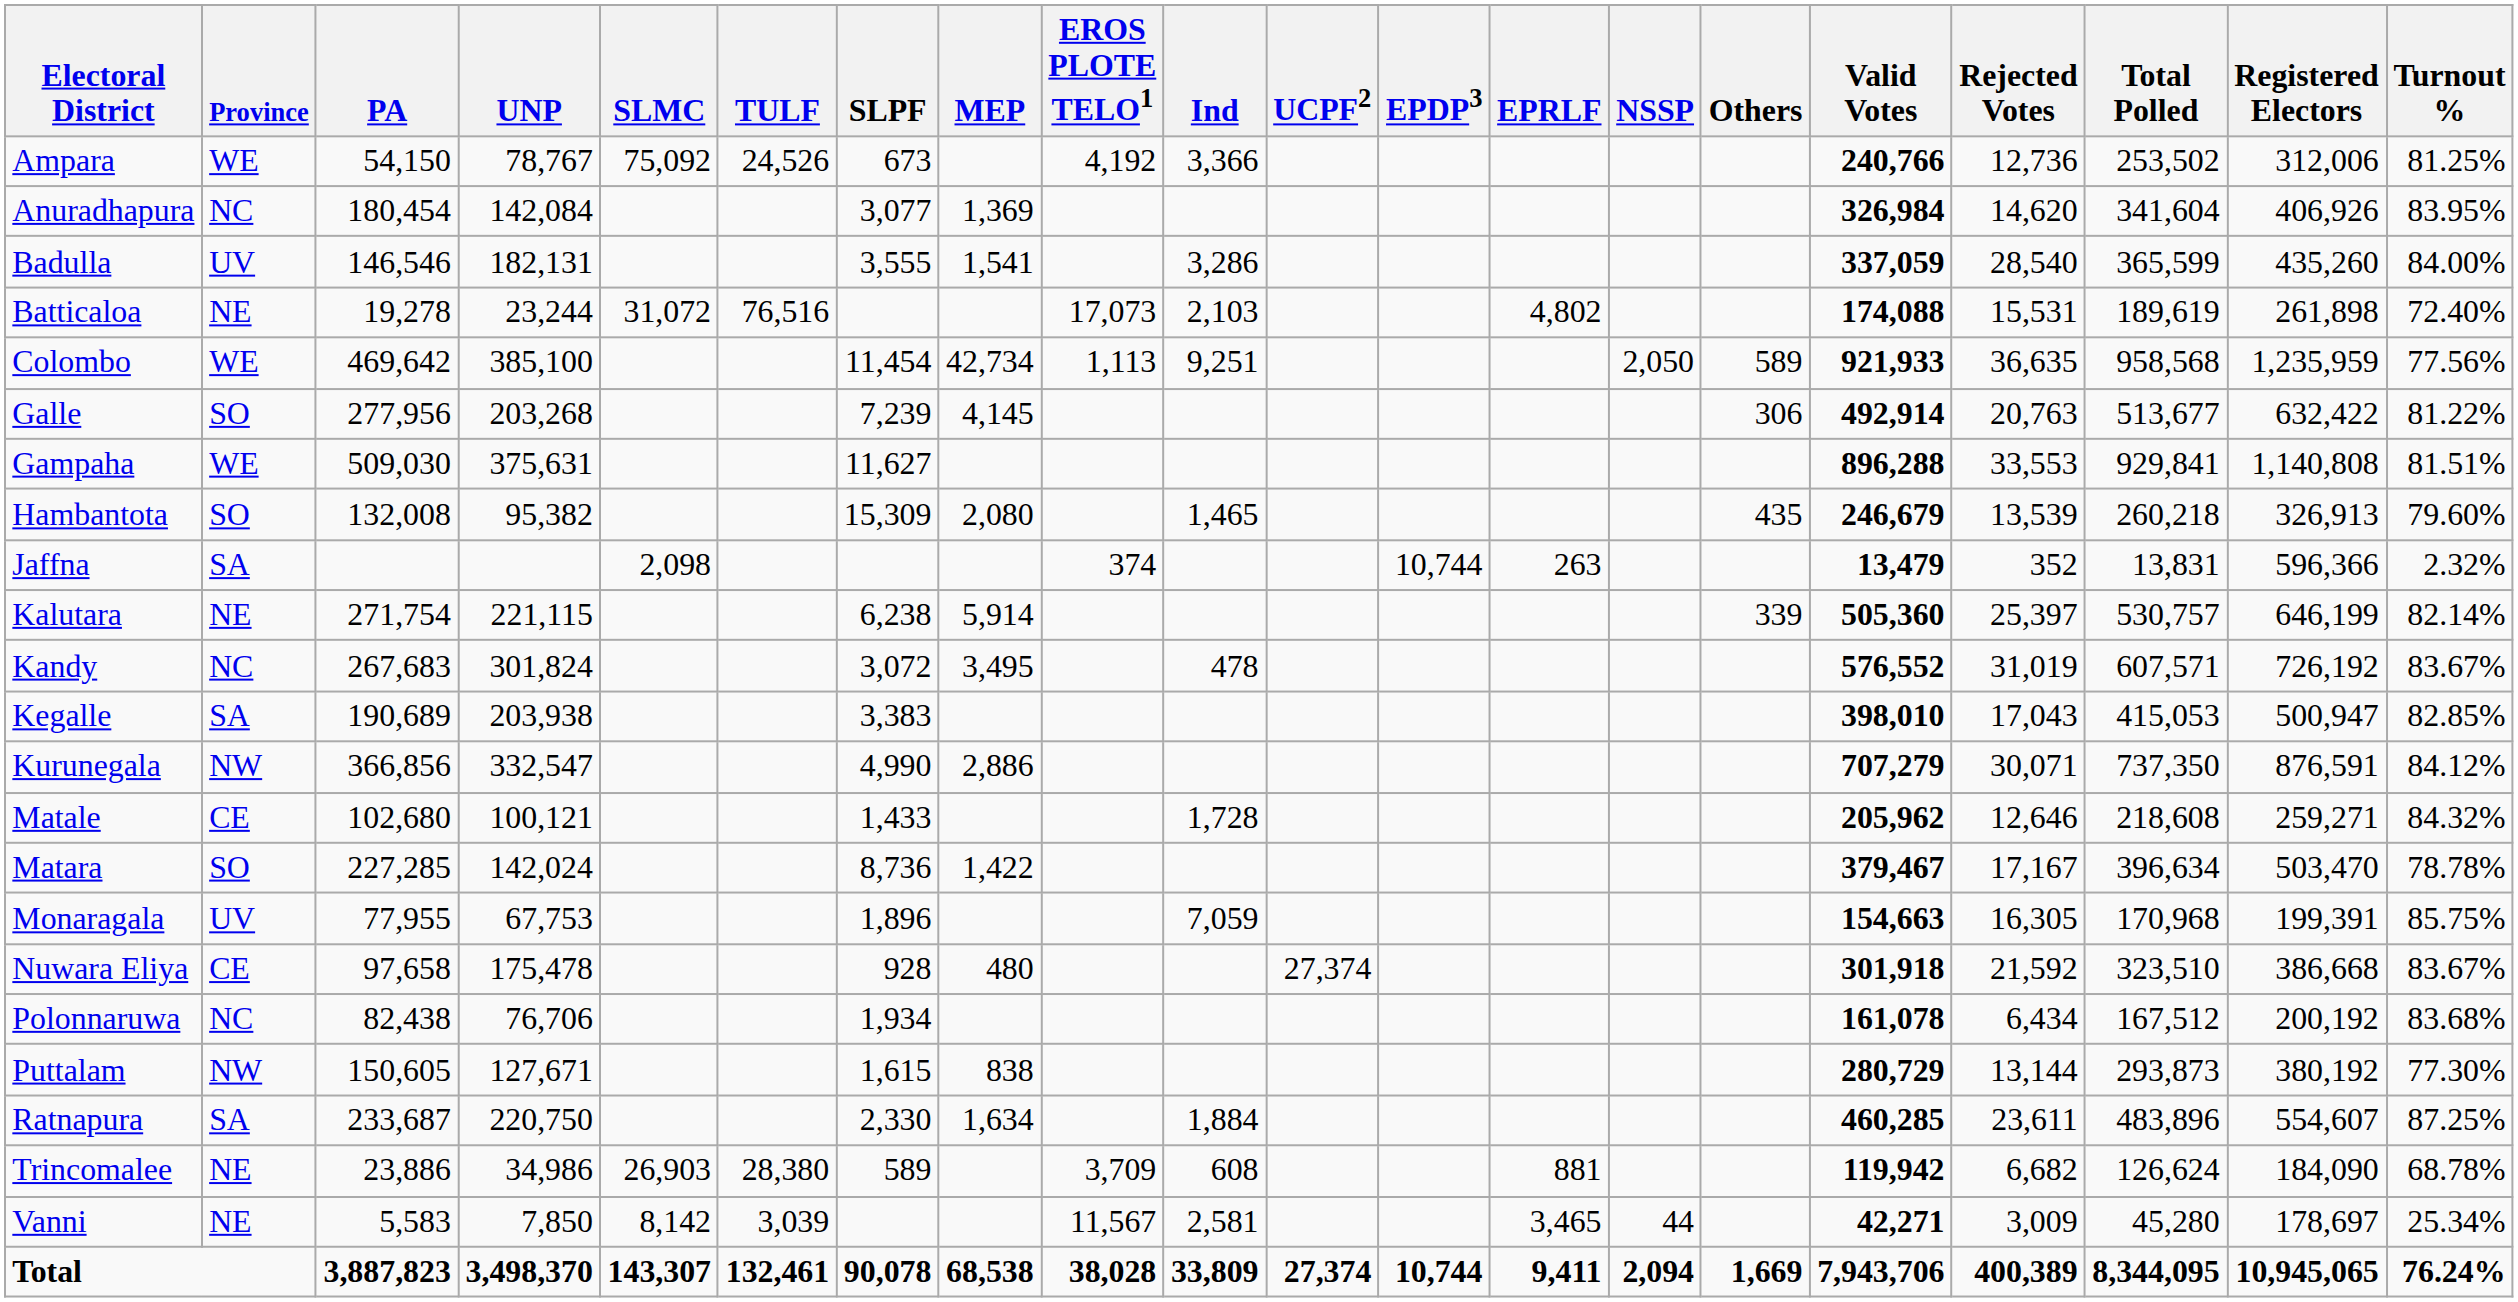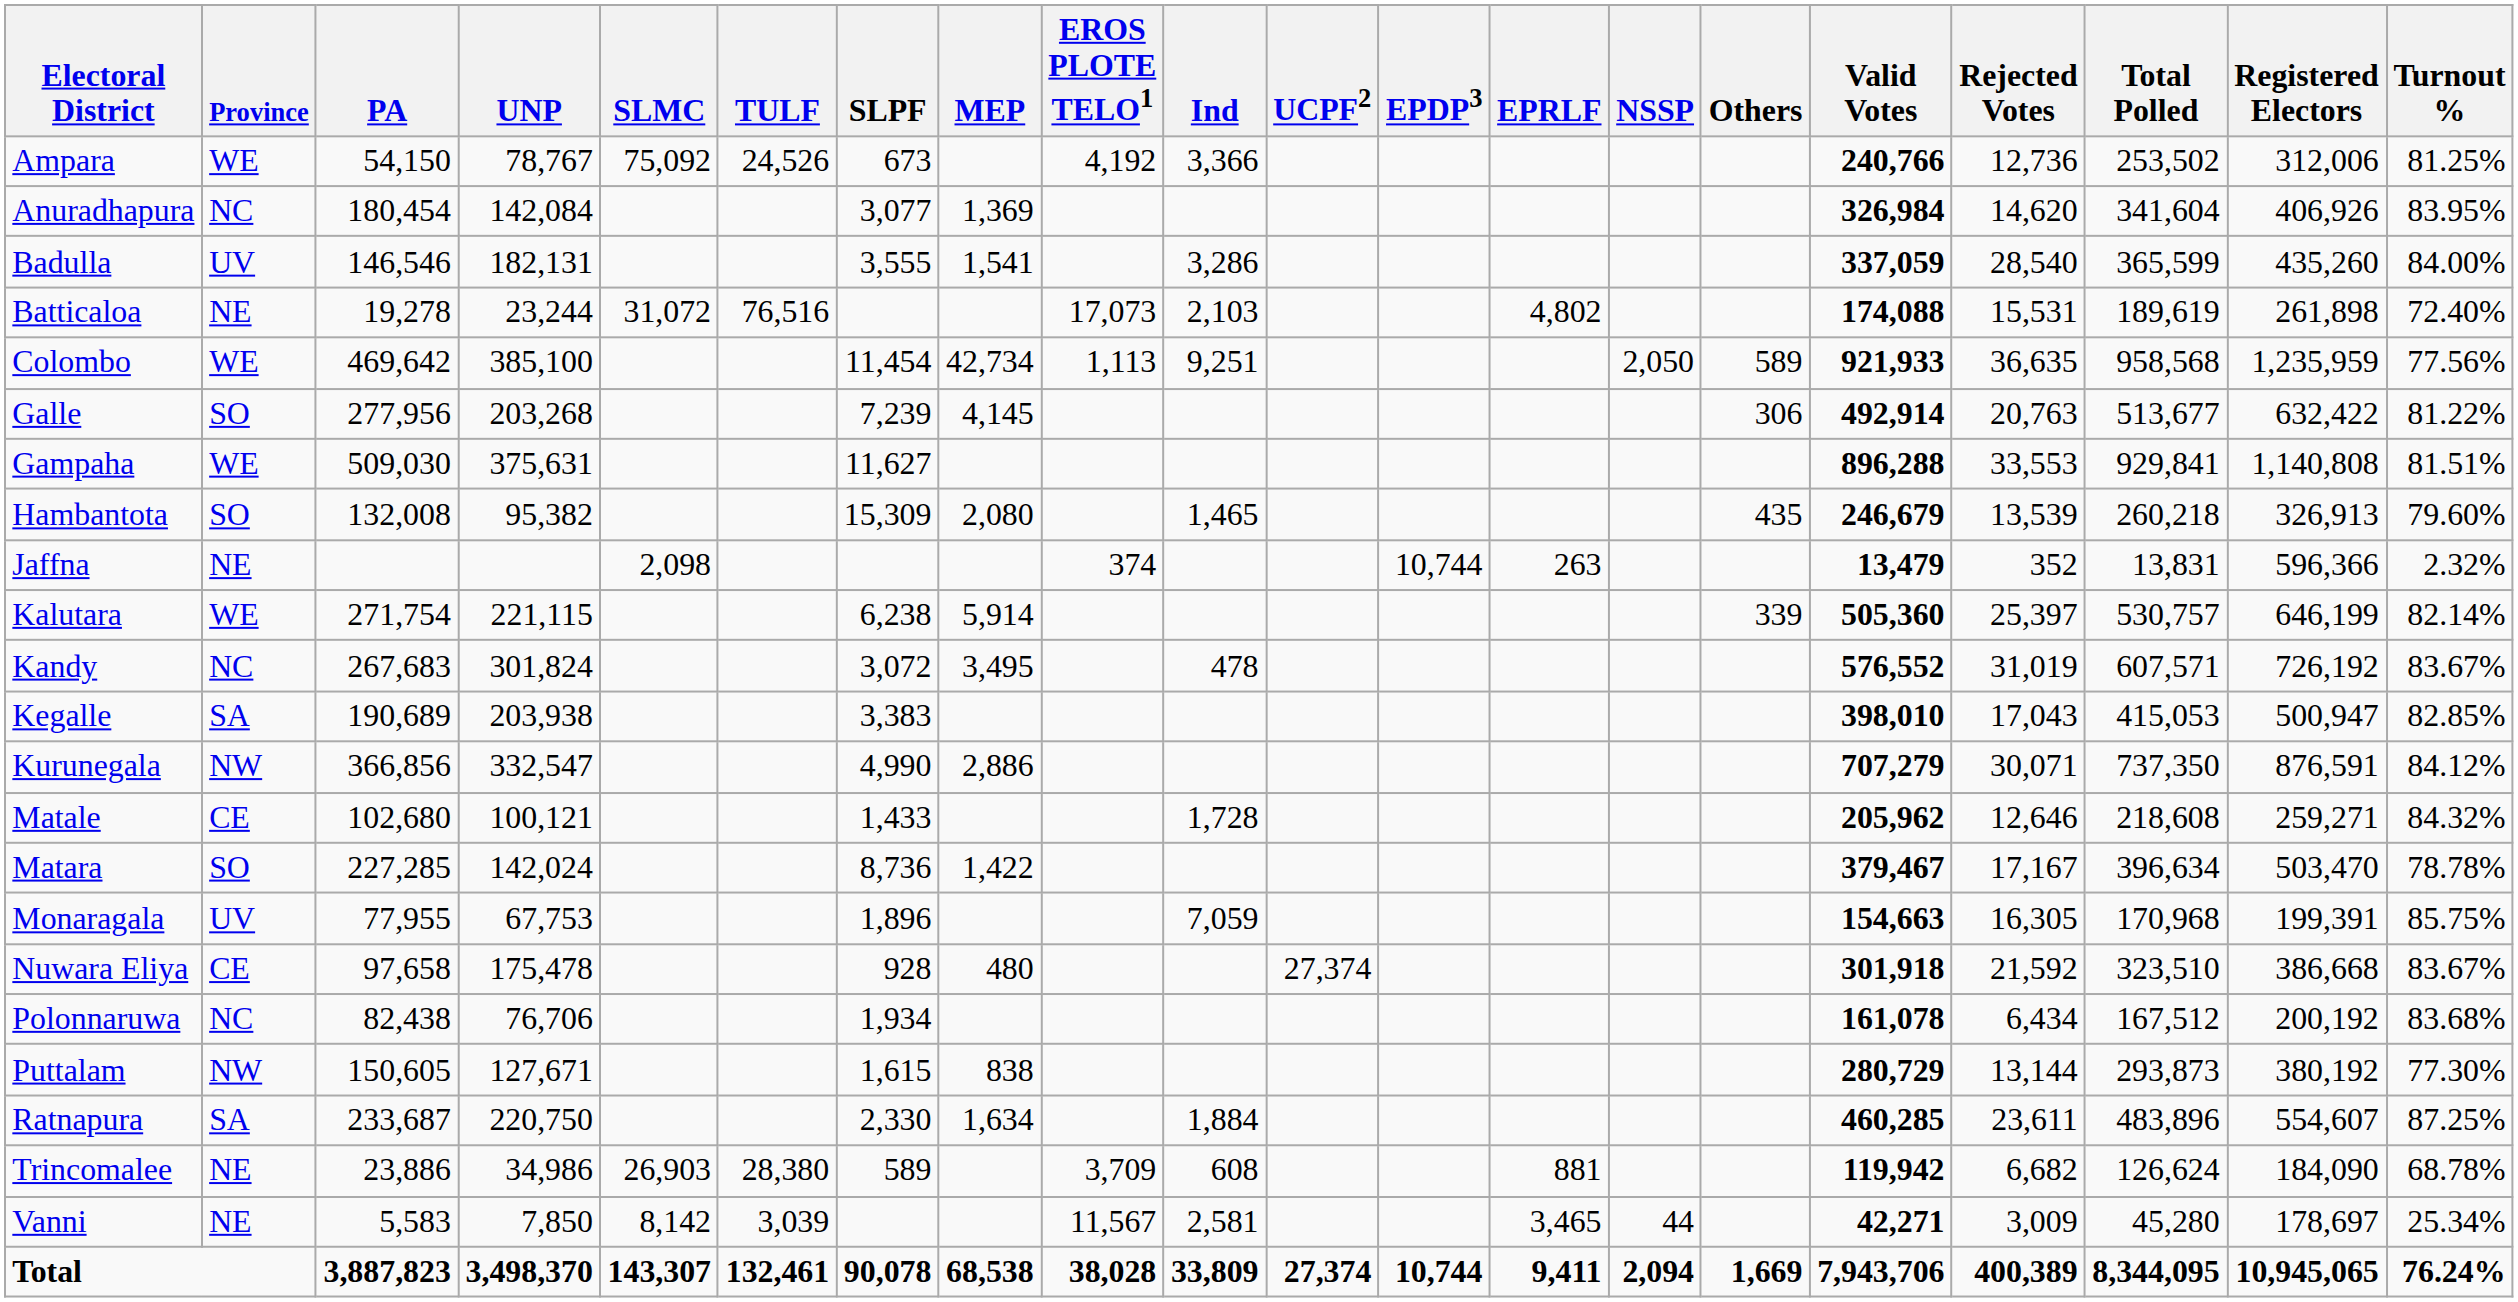 <table class="wikitable sortable" border="1" style="text-align:right;">
 <tr valign=bottom>
 <th><a href='#'>Electoral<br>District</a><br></th>
 <th><small><a href='#'>Province</a><br></small></th>
 <th><a href='#'>PA</a><br></th>
 <th><a href='#'>UNP</a><br></th>
 <th><a href='#'>SLMC</a><br></th>
 <th><a href='#'>TULF</a><br></th>
 <th>SLPF<br></th>
 <th><a href='#'>MEP</a><br></th>
 <th><a href='#'>EROS</a><br><a href='#'>PLOTE</a><br><a href='#'>TELO</a><sup>1</sup><br></th>
 <th><a href='#'>Ind</a><br></th>
 <th><a href='#'>UCPF</a><sup>2</sup><br></th>
 <th><a href='#'>EPDP</a><sup>3</sup><br></th>
 <th><a href='#'>EPRLF</a><br></th>
 <th><a href='#'>NSSP</a><br></th>
 <th>Others<br></th>
 <th>Valid<br>Votes<br></th>
 <th>Rejected<br>Votes<br></th>
 <th>Total<br>Polled<br></th>
 <th>Registered<br>Electors<br></th>
 <th>Turnout<br>%<br></th>
 </tr>
 <tr>
 <td align=left><a href='#'>Ampara</a></td>
 <td align=left><a href='#'>WE</a></td>
 <td>54,150</td>
 <td>78,767</td>
 <td>75,092</td>
 <td>24,526</td>
 <td>673</td>
 <td></td>
 <td>4,192</td>
 <td>3,366</td>
 <td></td>
 <td></td>
 <td></td>
 <td></td>
 <td></td>
 <td><strong>240,766</strong></td>
 <td>12,736</td>
 <td>253,502</td>
 <td>312,006</td>
 <td>81.25%</td>
 </tr>
 <tr>
 <td align=left><a href='#'>Anuradhapura</a></td>
 <td align=left><a href='#'>NC</a></td>
 <td>180,454</td>
 <td>142,084</td>
 <td></td>
 <td></td>
 <td>3,077</td>
 <td>1,369</td>
 <td></td>
 <td></td>
 <td></td>
 <td></td>
 <td></td>
 <td></td>
 <td></td>
 <td><strong>326,984</strong></td>
 <td>14,620</td>
 <td>341,604</td>
 <td>406,926</td>
 <td>83.95%</td>
 </tr>
 <tr>
 <td align=left><a href='#'>Badulla</a></td>
 <td align=left><a href='#'>UV</a></td>
 <td>146,546</td>
 <td>182,131</td>
 <td></td>
 <td></td>
 <td>3,555</td>
 <td>1,541</td>
 <td></td>
 <td>3,286</td>
 <td></td>
 <td></td>
 <td></td>
 <td></td>
 <td></td>
 <td><strong>337,059</strong></td>
 <td>28,540</td>
 <td>365,599</td>
 <td>435,260</td>
 <td>84.00%</td>
 </tr>
 <tr>
 <td align=left><a href='#'>Batticaloa</a></td>
 <td align=left><a href='#'>NE</a></td>
 <td>19,278</td>
 <td>23,244</td>
 <td>31,072</td>
 <td>76,516</td>
 <td></td>
 <td></td>
 <td>17,073</td>
 <td>2,103</td>
 <td></td>
 <td></td>
 <td>4,802</td>
 <td></td>
 <td></td>
 <td><strong>174,088</strong></td>
 <td>15,531</td>
 <td>189,619</td>
 <td>261,898</td>
 <td>72.40%</td>
 </tr>
 <tr>
 <td align=left><a href='#'>Colombo</a></td>
 <td align=left><a href='#'>WE</a></td>
 <td>469,642</td>
 <td>385,100</td>
 <td></td>
 <td></td>
 <td>11,454</td>
 <td>42,734</td>
 <td>1,113</td>
 <td>9,251</td>
 <td></td>
 <td></td>
 <td></td>
 <td>2,050</td>
 <td>589</td>
 <td><strong>921,933</strong></td>
 <td>36,635</td>
 <td>958,568</td>
 <td>1,235,959</td>
 <td>77.56%</td>
 </tr>
 <tr>
 <td align=left><a href='#'>Galle</a></td>
 <td align=left><a href='#'>SO</a></td>
 <td>277,956</td>
 <td>203,268</td>
 <td></td>
 <td></td>
 <td>7,239</td>
 <td>4,145</td>
 <td></td>
 <td></td>
 <td></td>
 <td></td>
 <td></td>
 <td></td>
 <td>306</td>
 <td><strong>492,914</strong></td>
 <td>20,763</td>
 <td>513,677</td>
 <td>632,422</td>
 <td>81.22%</td>
 </tr>
 <tr>
 <td align=left><a href='#'>Gampaha</a></td>
 <td align=left><a href='#'>WE</a></td>
 <td>509,030</td>
 <td>375,631</td>
 <td></td>
 <td></td>
 <td>11,627</td>
 <td></td>
 <td></td>
 <td></td>
 <td></td>
 <td></td>
 <td></td>
 <td></td>
 <td></td>
 <td><strong>896,288</strong></td>
 <td>33,553</td>
 <td>929,841</td>
 <td>1,140,808</td>
 <td>81.51%</td>
 </tr>
 <tr>
 <td align=left><a href='#'>Hambantota</a></td>
 <td align=left><a href='#'>SO</a></td>
 <td>132,008</td>
 <td>95,382</td>
 <td></td>
 <td></td>
 <td>15,309</td>
 <td>2,080</td>
 <td></td>
 <td>1,465</td>
 <td></td>
 <td></td>
 <td></td>
 <td></td>
 <td>435</td>
 <td><strong>246,679</strong></td>
 <td>13,539</td>
 <td>260,218</td>
 <td>326,913</td>
 <td>79.60%</td>
 </tr>
 <tr>
 <td align=left><a href='#'>Jaffna</a></td>
-<td align=left><a href='#'>SA</a></td>
+<td align=left><a href='#'>NE</a></td>
 <td></td>
 <td></td>
 <td>2,098</td>
 <td></td>
 <td></td>
 <td></td>
 <td>374</td>
 <td></td>
 <td></td>
 <td>10,744</td>
 <td>263</td>
 <td></td>
 <td></td>
 <td><strong>13,479</strong></td>
 <td>352</td>
 <td>13,831</td>
 <td>596,366</td>
 <td>2.32%</td>
 </tr>
 <tr>
 <td align=left><a href='#'>Kalutara</a></td>
-<td align=left><a href='#'>NE</a></td>
+<td align=left><a href='#'>WE</a></td>
 <td>271,754</td>
 <td>221,115</td>
 <td></td>
 <td></td>
 <td>6,238</td>
 <td>5,914</td>
 <td></td>
 <td></td>
 <td></td>
 <td></td>
 <td></td>
 <td></td>
 <td>339</td>
 <td><strong>505,360</strong></td>
 <td>25,397</td>
 <td>530,757</td>
 <td>646,199</td>
 <td>82.14%</td>
 </tr>
 <tr>
 <td align=left><a href='#'>Kandy</a></td>
 <td align=left><a href='#'>NC</a></td>
 <td>267,683</td>
 <td>301,824</td>
 <td></td>
 <td></td>
 <td>3,072</td>
 <td>3,495</td>
 <td></td>
 <td>478</td>
 <td></td>
 <td></td>
 <td></td>
 <td></td>
 <td></td>
 <td><strong>576,552</strong></td>
 <td>31,019</td>
 <td>607,571</td>
 <td>726,192</td>
 <td>83.67%</td>
 </tr>
 <tr>
 <td align=left><a href='#'>Kegalle</a></td>
 <td align=left><a href='#'>SA</a></td>
 <td>190,689</td>
 <td>203,938</td>
 <td></td>
 <td></td>
 <td>3,383</td>
 <td></td>
 <td></td>
 <td></td>
 <td></td>
 <td></td>
 <td></td>
 <td></td>
 <td></td>
 <td><strong>398,010</strong></td>
 <td>17,043</td>
 <td>415,053</td>
 <td>500,947</td>
 <td>82.85%</td>
 </tr>
 <tr>
 <td align=left><a href='#'>Kurunegala</a></td>
 <td align=left><a href='#'>NW</a></td>
 <td>366,856</td>
 <td>332,547</td>
 <td></td>
 <td></td>
 <td>4,990</td>
 <td>2,886</td>
 <td></td>
 <td></td>
 <td></td>
 <td></td>
 <td></td>
 <td></td>
 <td></td>
 <td><strong>707,279</strong></td>
 <td>30,071</td>
 <td>737,350</td>
 <td>876,591</td>
 <td>84.12%</td>
 </tr>
 <tr>
 <td align=left><a href='#'>Matale</a></td>
 <td align=left><a href='#'>CE</a></td>
 <td>102,680</td>
 <td>100,121</td>
 <td></td>
 <td></td>
 <td>1,433</td>
 <td></td>
 <td></td>
 <td>1,728</td>
 <td></td>
 <td></td>
 <td></td>
 <td></td>
 <td></td>
 <td><strong>205,962</strong></td>
 <td>12,646</td>
 <td>218,608</td>
 <td>259,271</td>
 <td>84.32%</td>
 </tr>
 <tr>
 <td align=left><a href='#'>Matara</a></td>
 <td align=left><a href='#'>SO</a></td>
 <td>227,285</td>
 <td>142,024</td>
 <td></td>
 <td></td>
 <td>8,736</td>
 <td>1,422</td>
 <td></td>
 <td></td>
 <td></td>
 <td></td>
 <td></td>
 <td></td>
 <td></td>
 <td><strong>379,467</strong></td>
 <td>17,167</td>
 <td>396,634</td>
 <td>503,470</td>
 <td>78.78%</td>
 </tr>
 <tr>
 <td align=left><a href='#'>Monaragala</a></td>
 <td align=left><a href='#'>UV</a></td>
 <td>77,955</td>
 <td>67,753</td>
 <td></td>
 <td></td>
 <td>1,896</td>
 <td></td>
 <td></td>
 <td>7,059</td>
 <td></td>
 <td></td>
 <td></td>
 <td></td>
 <td></td>
 <td><strong>154,663</strong></td>
 <td>16,305</td>
 <td>170,968</td>
 <td>199,391</td>
 <td>85.75%</td>
 </tr>
 <tr>
 <td align=left><a href='#'>Nuwara Eliya</a></td>
 <td align=left><a href='#'>CE</a></td>
 <td>97,658</td>
 <td>175,478</td>
 <td></td>
 <td></td>
 <td>928</td>
 <td>480</td>
 <td></td>
 <td></td>
 <td>27,374</td>
 <td></td>
 <td></td>
 <td></td>
 <td></td>
 <td><strong>301,918</strong></td>
 <td>21,592</td>
 <td>323,510</td>
 <td>386,668</td>
 <td>83.67%</td>
 </tr>
 <tr>
 <td align=left><a href='#'>Polonnaruwa</a></td>
 <td align=left><a href='#'>NC</a></td>
 <td>82,438</td>
 <td>76,706</td>
 <td></td>
 <td></td>
 <td>1,934</td>
 <td></td>
 <td></td>
 <td></td>
 <td></td>
 <td></td>
 <td></td>
 <td></td>
 <td></td>
 <td><strong>161,078</strong></td>
 <td>6,434</td>
 <td>167,512</td>
 <td>200,192</td>
 <td>83.68%</td>
 </tr>
 <tr>
 <td align=left><a href='#'>Puttalam</a></td>
 <td align=left><a href='#'>NW</a></td>
 <td>150,605</td>
 <td>127,671</td>
 <td></td>
 <td></td>
 <td>1,615</td>
 <td>838</td>
 <td></td>
 <td></td>
 <td></td>
 <td></td>
 <td></td>
 <td></td>
 <td></td>
 <td><strong>280,729</strong></td>
 <td>13,144</td>
 <td>293,873</td>
 <td>380,192</td>
 <td>77.30%</td>
 </tr>
 <tr>
 <td align=left><a href='#'>Ratnapura</a></td>
 <td align=left><a href='#'>SA</a></td>
 <td>233,687</td>
 <td>220,750</td>
 <td></td>
 <td></td>
 <td>2,330</td>
 <td>1,634</td>
 <td></td>
 <td>1,884</td>
 <td></td>
 <td></td>
 <td></td>
 <td></td>
 <td></td>
 <td><strong>460,285</strong></td>
 <td>23,611</td>
 <td>483,896</td>
 <td>554,607</td>
 <td>87.25%</td>
 </tr>
 <tr>
 <td align=left><a href='#'>Trincomalee</a></td>
 <td align=left><a href='#'>NE</a></td>
 <td>23,886</td>
 <td>34,986</td>
 <td>26,903</td>
 <td>28,380</td>
 <td>589</td>
 <td></td>
 <td>3,709</td>
 <td>608</td>
 <td></td>
 <td></td>
 <td>881</td>
 <td></td>
 <td></td>
 <td><strong>119,942</strong></td>
 <td>6,682</td>
 <td>126,624</td>
 <td>184,090</td>
 <td>68.78%</td>
 </tr>
 <tr>
 <td align=left><a href='#'>Vanni</a></td>
 <td align=left><a href='#'>NE</a></td>
 <td>5,583</td>
 <td>7,850</td>
 <td>8,142</td>
 <td>3,039</td>
 <td></td>
 <td></td>
 <td>11,567</td>
 <td>2,581</td>
 <td></td>
 <td></td>
 <td>3,465</td>
 <td>44</td>
 <td></td>
 <td><strong>42,271</strong></td>
 <td>3,009</td>
 <td>45,280</td>
 <td>178,697</td>
 <td>25.34%</td>
 </tr>
 <tr class="sortbottom">
 <td align=left colspan=2><strong>Total</strong></td>
 <td><strong>3,887,823</strong></td>
 <td><strong>3,498,370</strong></td>
 <td><strong>143,307</strong></td>
 <td><strong>132,461</strong></td>
 <td><strong>90,078</strong></td>
 <td><strong>68,538</strong></td>
 <td><strong>38,028</strong></td>
 <td><strong>33,809</strong></td>
 <td><strong>27,374</strong></td>
 <td><strong>10,744</strong></td>
 <td><strong>9,411</strong></td>
 <td><strong>2,094</strong></td>
 <td><strong>1,669</strong></td>
 <td><strong>7,943,706</strong></td>
 <td><strong>400,389</strong></td>
 <td><strong>8,344,095</strong></td>
 <td><strong>10,945,065</strong></td>
 <td><strong>76.24%</strong></td>
 </tr>
 </table>
